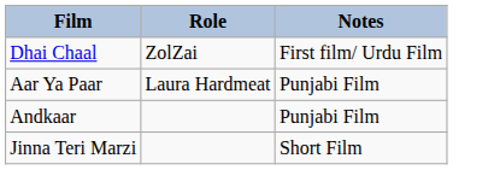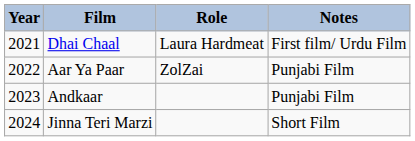 <table class="wikitable" style="font-size: 95%;">
 <tr>
+<th style="background:#B0C4DE;">Year</th>
 <th style="background:#B0C4DE;">Film</th>
 <th style="background:#B0C4DE;">Role</th>
 <th style="background:#B0C4DE;">Notes</th>
 </tr>
 <tr>
+<td>2021</td>
 <td><a href='#'>Dhai Chaal</a></td>
-<td>ZolZai </td>
+<td>Laura Hardmeat</td>
 <td>First film/ Urdu Film</td>
 </tr>
 <tr>
+<td>2022</td>
 <td>Aar Ya Paar</td>
-<td>Laura Hardmeat</td>
+<td>ZolZai </td>
 <td>Punjabi Film</td>
 </tr>
 <tr>
+<td>2023</td>
 <td>Andkaar</td>
 <td></td>
 <td>Punjabi Film</td>
 </tr>
 <tr>
+<td>2024</td>
 <td>Jinna Teri Marzi</td>
 <td></td>
 <td>Short Film</td>
 </tr>
 </table>
